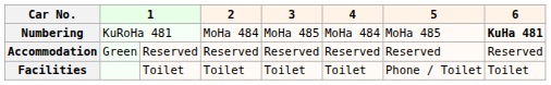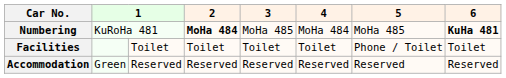 <table class="wikitable">
 <tr>
 <th>Car No.</th>
 <th colspan="2" style="background: #E6FFE6">1</th>
 <th style="background: #FFF2E6">2</th>
 <th style="background: #FFF2E6">3</th>
 <th style="background: #FFF2E6">4</th>
 <th style="background: #FFF2E6">5</th>
 <th style="background: #FFF2E6">6</th>
 </tr>
 <tr>
 <th>Numbering</th>
 <td colspan="2" style="background: #F5FFF5">KuRoHa 481</td>
-<td style="background: #FFFAF5">MoHa 484</td>
+<td style="background: #FFFAF5"><strong>MoHa 484</strong></td>
 <td style="background: #FFFAF5">MoHa 485</td>
 <td style="background: #FFFAF5">MoHa 484</td>
 <td style="background: #FFFAF5">MoHa 485</td>
 <td style="background: #FFFAF5"><strong>KuHa 481</strong></td>
+</tr>
+<tr>
+<th>Facilities</th>
+<td style="background: #F5FFF5"> </td>
+<td style="background: #FFFAF5">Toilet</td>
+<td style="background: #FFFAF5">Toilet</td>
+<td style="background: #FFFAF5">Toilet</td>
+<td style="background: #FFFAF5">Toilet</td>
+<td style="background: #FFFAF5">Phone / Toilet</td>
+<td style="background: #FFFAF5">Toilet</td>
 </tr>
 <tr>
 <th>Accommodation</th>
 <td style="background: #F5FFF5">Green</td>
 <td style="background: #FFFAF5">Reserved</td>
 <td style="background: #FFFAF5">Reserved</td>
 <td style="background: #FFFAF5">Reserved</td>
 <td style="background: #FFFAF5">Reserved</td>
 <td style="background: #FFFAF5">Reserved</td>
 <td style="background: #FFFAF5">Reserved</td>
 </tr>
-<tr>
-<th>Facilities</th>
-<td style="background: #F5FFF5"> </td>
-<td style="background: #FFFAF5">Toilet</td>
-<td style="background: #FFFAF5">Toilet</td>
-<td style="background: #FFFAF5">Toilet</td>
-<td style="background: #FFFAF5">Toilet</td>
-<td style="background: #FFFAF5">Phone / Toilet</td>
-<td style="background: #FFFAF5">Toilet</td>
-</tr>
 </table>
